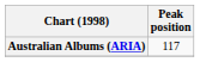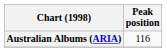 <table class="wikitable sortable plainrowheaders" style="text-align:center">
 <tr>
 <th scope="col">Chart (1998)</th>
 <th scope="col">Peak<br> position</th>
 </tr>
 <tr>
 <th scope="row">Australian Albums (<a href='#'>ARIA</a>)</th>
-<td align="center">117</td>
+<td align="center">116</td>
 </tr>
 <tr>
 </tr>
 <tr>
 </tr>
 <tr>
 </tr>
 <tr>
 </tr>
 <tr>
 </tr>
 <tr>
 </tr>
 </table>
